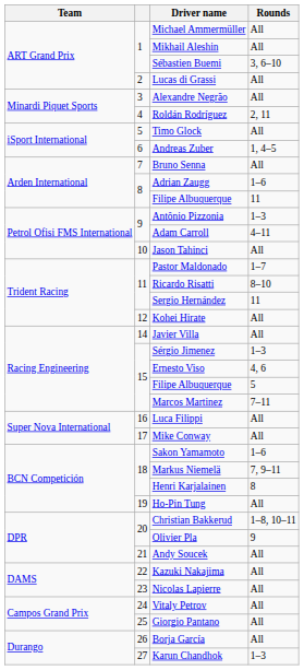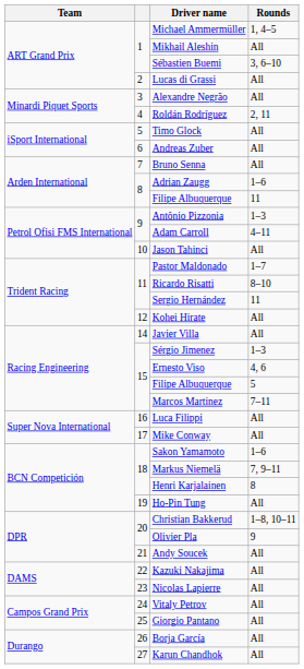 <table class="wikitable" style="font-size: 85%;">
 <tr>
 <th>Team</th>
 <th></th>
 <th>Driver name</th>
 <th>Rounds</th>
 </tr>
 <tr>
 <td rowspan=4> <a href='#'>ART Grand Prix</a></td>
 <td rowspan=3>1</td>
 <td> <a href='#'>Michael Ammermüller</a></td>
-<td>All</td>
+<td>1, 4–5</td>
 </tr>
 <tr>
 <td> <a href='#'>Mikhail Aleshin</a></td>
 <td>All</td>
 </tr>
 <tr>
 <td> <a href='#'>Sébastien Buemi</a></td>
 <td>3, 6–10</td>
 </tr>
 <tr>
 <td>2</td>
 <td> <a href='#'>Lucas di Grassi</a></td>
 <td>All</td>
 </tr>
 <tr>
 <td rowspan=2> <a href='#'>Minardi Piquet Sports</a></td>
 <td>3</td>
 <td> <a href='#'>Alexandre Negrão</a></td>
 <td>All</td>
 </tr>
 <tr>
 <td>4</td>
 <td> <a href='#'>Roldán Rodríguez</a></td>
 <td>2, 11</td>
 </tr>
 <tr>
 <td rowspan=2> <a href='#'>iSport International</a></td>
 <td>5</td>
 <td> <a href='#'>Timo Glock</a></td>
 <td>All</td>
 </tr>
 <tr>
 <td>6</td>
 <td> <a href='#'>Andreas Zuber</a></td>
-<td>1, 4–5</td>
+<td>All</td>
 </tr>
 <tr>
 <td rowspan=3> <a href='#'>Arden International</a></td>
 <td>7</td>
 <td> <a href='#'>Bruno Senna</a></td>
 <td>All</td>
 </tr>
 <tr>
 <td rowspan=2>8</td>
 <td> <a href='#'>Adrian Zaugg</a></td>
 <td>1–6</td>
 </tr>
 <tr>
 <td> <a href='#'>Filipe Albuquerque</a></td>
 <td>11</td>
 </tr>
 <tr>
 <td rowspan=3 nowrap> <a href='#'>Petrol Ofisi FMS International</a></td>
 <td rowspan=2>9</td>
 <td> <a href='#'>Antônio Pizzonia</a></td>
 <td>1–3</td>
 </tr>
 <tr>
 <td> <a href='#'>Adam Carroll</a></td>
 <td>4–11</td>
 </tr>
 <tr>
 <td>10</td>
 <td> <a href='#'>Jason Tahinci</a></td>
 <td>All</td>
 </tr>
 <tr>
 <td rowspan=4> <a href='#'>Trident Racing</a></td>
 <td rowspan=3>11</td>
 <td> <a href='#'>Pastor Maldonado</a></td>
 <td>1–7</td>
 </tr>
 <tr>
 <td> <a href='#'>Ricardo Risatti</a></td>
 <td>8–10</td>
 </tr>
 <tr>
 <td> <a href='#'>Sergio Hernández</a></td>
 <td>11</td>
 </tr>
 <tr>
 <td>12</td>
 <td> <a href='#'>Kohei Hirate</a></td>
 <td>All</td>
 </tr>
 <tr>
 <td rowspan=5> <a href='#'>Racing Engineering</a></td>
 <td>14</td>
 <td> <a href='#'>Javier Villa</a></td>
 <td>All</td>
 </tr>
 <tr>
 <td rowspan=4>15</td>
 <td> <a href='#'>Sérgio Jimenez</a></td>
 <td>1–3</td>
 </tr>
 <tr>
 <td> <a href='#'>Ernesto Viso</a></td>
 <td>4, 6</td>
 </tr>
 <tr>
 <td nowrap> <a href='#'>Filipe Albuquerque</a></td>
 <td>5</td>
 </tr>
 <tr>
 <td> <a href='#'>Marcos Martinez</a></td>
 <td>7–11</td>
 </tr>
 <tr>
 <td rowspan=2> <a href='#'>Super Nova International</a></td>
 <td>16</td>
 <td> <a href='#'>Luca Filippi</a></td>
 <td>All</td>
 </tr>
 <tr>
 <td>17</td>
 <td> <a href='#'>Mike Conway</a></td>
 <td>All</td>
 </tr>
 <tr>
 <td rowspan=4> <a href='#'>BCN Competición</a></td>
 <td rowspan=3>18</td>
 <td> <a href='#'>Sakon Yamamoto</a></td>
 <td>1–6</td>
 </tr>
 <tr>
 <td> <a href='#'>Markus Niemelä</a></td>
 <td>7, 9–11</td>
 </tr>
 <tr>
 <td> <a href='#'>Henri Karjalainen</a></td>
 <td>8</td>
 </tr>
 <tr>
 <td>19</td>
 <td> <a href='#'>Ho-Pin Tung</a></td>
 <td>All</td>
 </tr>
 <tr>
 <td rowspan=3> <a href='#'>DPR</a></td>
 <td rowspan=2>20</td>
 <td> <a href='#'>Christian Bakkerud</a></td>
 <td>1–8, 10–11</td>
 </tr>
 <tr>
 <td> <a href='#'>Olivier Pla</a></td>
 <td>9</td>
 </tr>
 <tr>
 <td>21</td>
 <td> <a href='#'>Andy Soucek</a></td>
 <td>All</td>
 </tr>
 <tr>
 <td rowspan=2> <a href='#'>DAMS</a></td>
 <td>22</td>
 <td> <a href='#'>Kazuki Nakajima</a></td>
 <td>All</td>
 </tr>
 <tr>
 <td>23</td>
 <td> <a href='#'>Nicolas Lapierre</a></td>
 <td>All</td>
 </tr>
 <tr>
 <td rowspan=2> <a href='#'>Campos Grand Prix</a></td>
 <td>24</td>
 <td> <a href='#'>Vitaly Petrov</a></td>
 <td>All</td>
 </tr>
 <tr>
 <td>25</td>
 <td> <a href='#'>Giorgio Pantano</a></td>
 <td>All</td>
 </tr>
 <tr>
 <td rowspan=2> <a href='#'>Durango</a></td>
 <td>26</td>
 <td> <a href='#'>Borja García</a></td>
 <td>All</td>
 </tr>
 <tr>
 <td>27</td>
 <td> <a href='#'>Karun Chandhok</a></td>
-<td>1–3</td>
+<td>All</td>
 </tr>
 </table>
